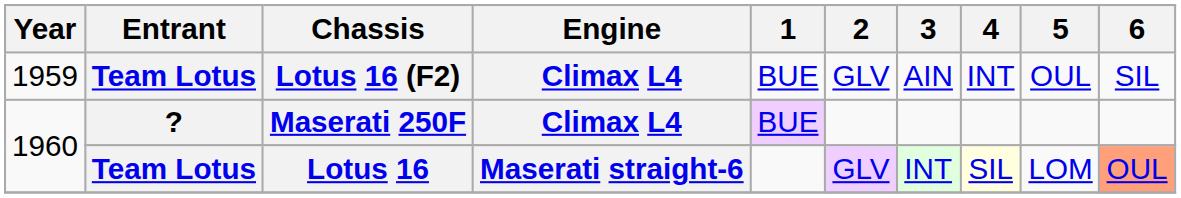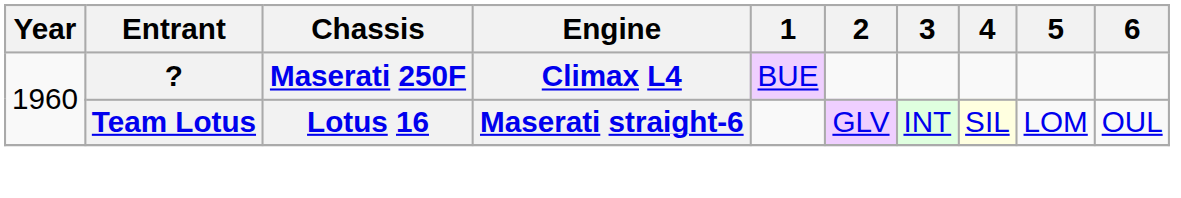 <table class="wikitable" style="text-align:center; font-size:90%">
 <tr>
 <th>Year</th>
 <th>Entrant</th>
 <th>Chassis</th>
 <th>Engine</th>
 <th>1</th>
 <th>2</th>
 <th>3</th>
 <th>4</th>
 <th>5</th>
 <th>6</th>
-</tr>
-<tr>
-<td>1959</td>
-<th><a href='#'>Team Lotus</a></th>
-<th><a href='#'>Lotus</a> <a href='#'>16</a> (F2)</th>
-<th><a href='#'>Climax</a> <a href='#'>L4</a></th>
-<td><a href='#'>BUE</a></td>
-<td><a href='#'>GLV</a></td>
-<td><a href='#'>AIN</a><br></td>
-<td><a href='#'>INT</a></td>
-<td><a href='#'>OUL</a></td>
-<td><a href='#'>SIL</a></td>
 </tr>
 <tr>
 <td rowspan=2>1960</td>
 <th>?</th>
 <th><a href='#'>Maserati</a> <a href='#'>250F</a></th>
 <th><a href='#'>Climax</a> <a href='#'>L4</a></th>
 <td style="background:#EFCFFF;"><a href='#'>BUE</a><br></td>
 <td></td>
 <td></td>
 <td></td>
 <td></td>
 <td></td>
 </tr>
 <tr>
 <th><a href='#'>Team Lotus</a></th>
 <th><a href='#'>Lotus</a> <a href='#'>16</a></th>
 <th><a href='#'>Maserati</a> <a href='#'>straight-6</a></th>
 <td></td>
 <td style="background:#EFCFFF;"><a href='#'>GLV</a><br></td>
 <td style="background:#DFFFDF;"><a href='#'>INT</a><br></td>
 <td style="background: lightyellow;"><a href='#'>SIL</a></td>
 <td><a href='#'>LOM</a></td>
-<td style="background: lightsalmon;"><a href='#'>OUL</a></td>
+<td><a href='#'>OUL</a></td>
 </tr>
 <tr>
 </tr>
 </table>
